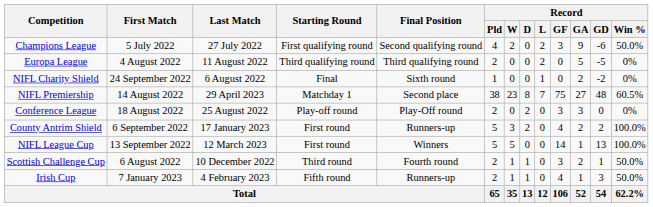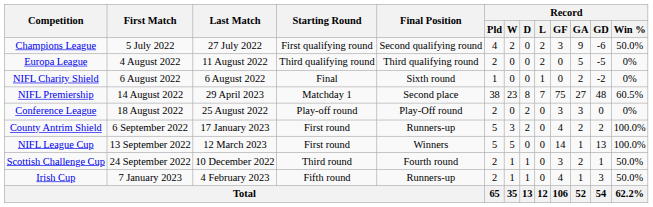 <table class="wikitable" style="text-align:center">
 <tr>
 <th rowspan="2">Competition</th>
 <th rowspan="2">First Match</th>
 <th rowspan="2">Last Match</th>
 <th rowspan="2">Starting Round</th>
 <th rowspan="2">Final Position</th>
 <th colspan="8">Record</th>
 </tr>
 <tr>
 <th>Pld</th>
 <th>W</th>
 <th>D</th>
 <th>L</th>
 <th>GF</th>
 <th>GA</th>
 <th>GD</th>
 <th>Win %</th>
 </tr>
 <tr>
 <td><a href='#'>Champions League</a></td>
 <td>5 July 2022</td>
 <td>27 July 2022</td>
 <td>First qualifying round</td>
 <td>Second qualifying round</td>
 <td>4</td>
 <td>2</td>
 <td>0</td>
 <td>2</td>
 <td>3</td>
 <td>9</td>
 <td>-6</td>
 <td>50.0%</td>
 </tr>
 <tr>
 <td><a href='#'>Europa League</a></td>
 <td>4 August 2022</td>
 <td>11 August 2022</td>
 <td>Third qualifying round</td>
 <td>Third qualifying round</td>
 <td>2</td>
 <td>0</td>
 <td>0</td>
 <td>2</td>
 <td>0</td>
 <td>5</td>
 <td>-5</td>
 <td>0%</td>
 </tr>
 <tr>
 <td><a href='#'>NIFL Charity Shield</a></td>
-<td>24 September 2022</td>
+<td>6 August 2022</td>
 <td>6 August 2022</td>
 <td>Final</td>
 <td>Sixth round</td>
 <td>1</td>
 <td>0</td>
 <td>0</td>
 <td>1</td>
 <td>0</td>
 <td>2</td>
 <td>-2</td>
 <td>0%</td>
 </tr>
 <tr>
 <td><a href='#'>NIFL Premiership</a></td>
 <td>14 August 2022</td>
 <td>29 April 2023</td>
 <td>Matchday 1</td>
 <td>Second place</td>
 <td>38</td>
 <td>23</td>
 <td>8</td>
 <td>7</td>
 <td>75</td>
 <td>27</td>
 <td>48</td>
 <td>60.5%</td>
 </tr>
 <tr>
 <td><a href='#'>Conference League</a></td>
 <td>18 August 2022</td>
 <td>25 August 2022</td>
 <td>Play-off round</td>
 <td>Play-Off round</td>
 <td>2</td>
 <td>0</td>
 <td>2</td>
 <td>0</td>
 <td>3</td>
 <td>3</td>
 <td>0</td>
 <td>0%</td>
 </tr>
 <tr>
 <td><a href='#'>County Antrim Shield</a></td>
 <td>6 September 2022</td>
 <td>17 January 2023</td>
 <td>First round</td>
 <td>Runners-up</td>
 <td>5</td>
 <td>3</td>
 <td>2</td>
 <td>0</td>
 <td>4</td>
 <td>2</td>
 <td>2</td>
 <td>100.0%</td>
 </tr>
 <tr>
 <td><a href='#'>NIFL League Cup</a></td>
 <td>13 September 2022</td>
 <td>12 March 2023</td>
 <td>First round</td>
 <td>Winners</td>
 <td>5</td>
 <td>5</td>
 <td>0</td>
 <td>0</td>
 <td>14</td>
 <td>1</td>
 <td>13</td>
 <td>100.0%</td>
 </tr>
 <tr>
 <td><a href='#'>Scottish Challenge Cup</a></td>
-<td>6 August 2022</td>
+<td>24 September 2022</td>
 <td>10 December 2022</td>
 <td>Third round</td>
 <td>Fourth round</td>
 <td>2</td>
 <td>1</td>
 <td>1</td>
 <td>0</td>
 <td>3</td>
 <td>2</td>
 <td>1</td>
 <td>50.0%</td>
 </tr>
 <tr>
 <td><a href='#'>Irish Cup</a></td>
 <td>7 January 2023</td>
 <td>4 February 2023</td>
 <td>Fifth round</td>
 <td>Runners-up</td>
 <td>2</td>
 <td>1</td>
 <td>1</td>
 <td>0</td>
 <td>4</td>
 <td>1</td>
 <td>3</td>
 <td>50.0%</td>
 </tr>
 <tr>
 <th colspan="5">Total</th>
 <th>65</th>
 <th>35</th>
 <th>13</th>
 <th>12</th>
 <th>106</th>
 <th>52</th>
 <th>54</th>
 <th>62.2%</th>
 </tr>
 </table>
